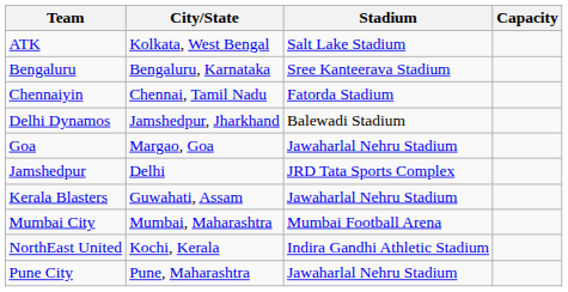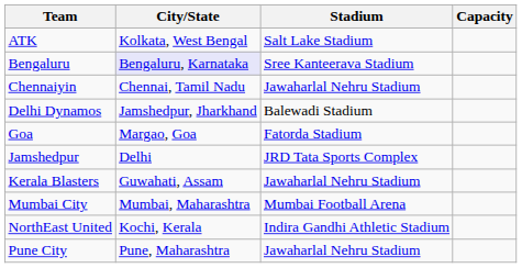 <table class="wikitable sortable">
 <tr>
 <th>Team</th>
 <th>City/State</th>
 <th>Stadium</th>
 <th>Capacity</th>
 </tr>
 <tr>
 <td><a href='#'>ATK</a></td>
 <td><a href='#'>Kolkata</a>, <a href='#'>West Bengal</a></td>
 <td><a href='#'>Salt Lake Stadium</a></td>
 <td style="text-align:center"></td>
 </tr>
 <tr>
 <td><a href='#'>Bengaluru</a></td>
-<td><a href='#'>Bengaluru</a>, <a href='#'>Karnataka</a></td>
+<td style="background: lavender;"><a href='#'>Bengaluru</a>, <a href='#'>Karnataka</a></td>
 <td><a href='#'>Sree Kanteerava Stadium</a></td>
 <td style="text-align:center"></td>
 </tr>
 <tr>
 <td><a href='#'>Chennaiyin</a></td>
 <td><a href='#'>Chennai</a>, <a href='#'>Tamil Nadu</a></td>
-<td><a href='#'>Fatorda Stadium</a></td>
+<td><a href='#'>Jawaharlal Nehru Stadium</a></td>
 <td style="text-align:center"></td>
 </tr>
 <tr>
 <td><a href='#'>Delhi Dynamos</a></td>
 <td><a href='#'>Jamshedpur</a>, <a href='#'>Jharkhand</a></td>
 <td>Balewadi Stadium</td>
 <td style="text-align:center"></td>
 </tr>
 <tr>
 <td><a href='#'>Goa</a></td>
 <td><a href='#'>Margao</a>, <a href='#'>Goa</a></td>
-<td><a href='#'>Jawaharlal Nehru Stadium</a></td>
+<td><a href='#'>Fatorda Stadium</a></td>
 <td style="text-align:center"></td>
 </tr>
 <tr>
 <td><a href='#'>Jamshedpur</a></td>
 <td><a href='#'>Delhi</a></td>
 <td><a href='#'>JRD Tata Sports Complex</a></td>
 <td style="text-align:center"></td>
 </tr>
 <tr>
 <td><a href='#'>Kerala Blasters</a></td>
 <td><a href='#'>Guwahati</a>, <a href='#'>Assam</a></td>
 <td><a href='#'>Jawaharlal Nehru Stadium</a></td>
 <td style="text-align:center"></td>
 </tr>
 <tr>
 <td><a href='#'>Mumbai City</a></td>
 <td><a href='#'>Mumbai</a>, <a href='#'>Maharashtra</a></td>
 <td><a href='#'>Mumbai Football Arena</a></td>
 <td \ style="text-align:center"></td>
 </tr>
 <tr>
 <td><a href='#'>NorthEast United</a></td>
 <td><a href='#'>Kochi</a>, <a href='#'>Kerala</a></td>
 <td><a href='#'>Indira Gandhi Athletic Stadium</a></td>
 <td style="text-align:center"></td>
 </tr>
 <tr>
 <td><a href='#'>Pune City</a></td>
 <td><a href='#'>Pune</a>, <a href='#'>Maharashtra</a></td>
 <td><a href='#'>Jawaharlal Nehru Stadium</a></td>
 <td style="text-align:center"></td>
 </tr>
 </table>
